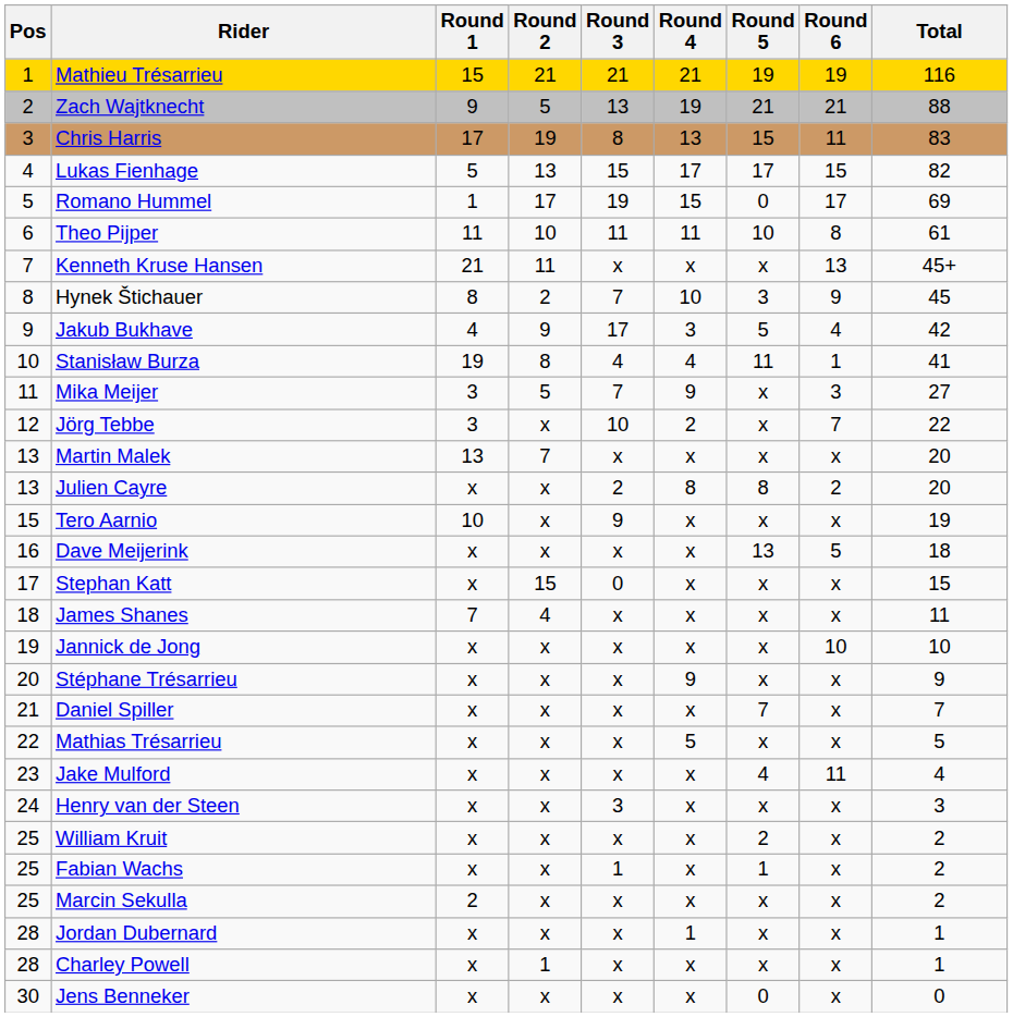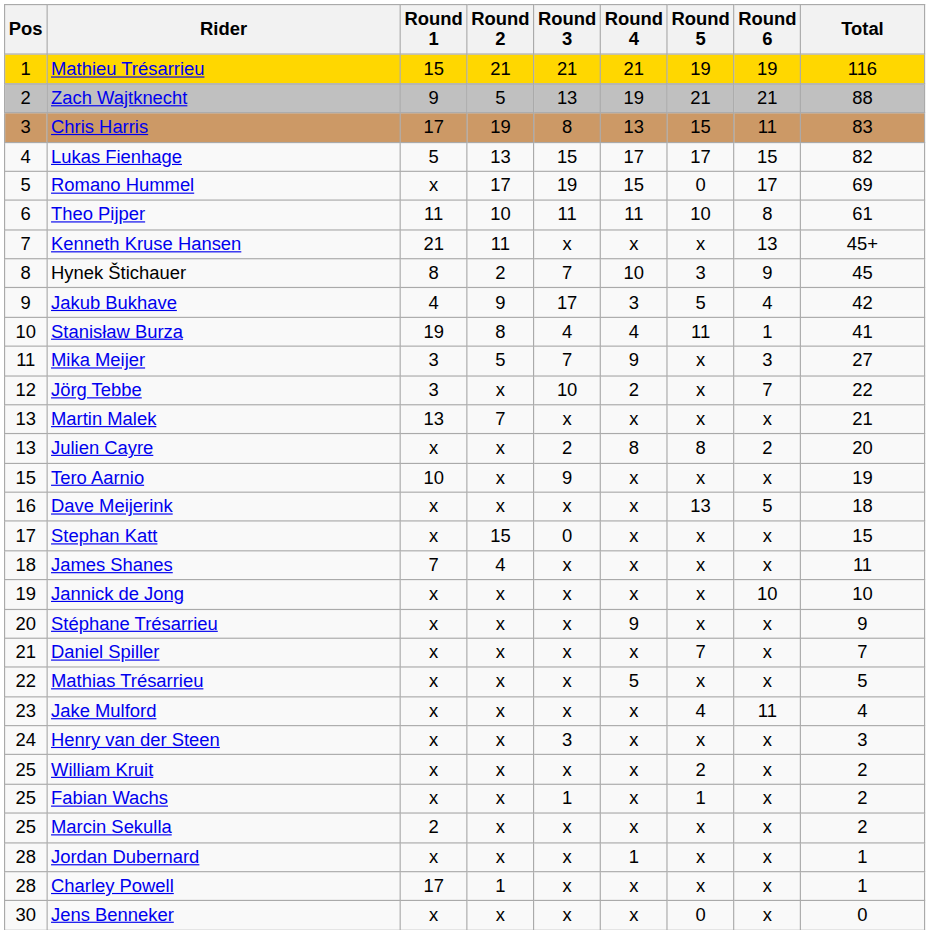 <table class="wikitable" style="font-size: 100%">
 <tr>
 <th width=20>Pos</th>
 <th width=300>Rider</th>
 <th width=40>Round 1</th>
 <th width=40>Round 2</th>
 <th width=40>Round 3</th>
 <th width=40>Round 4</th>
 <th width=40>Round 5</th>
 <th width=40>Round 6</th>
 <th width=100>Total</th>
 </tr>
 <tr align=center style="background-color: gold;">
 <td>1</td>
 <td align="left"> <a href='#'>Mathieu Trésarrieu</a></td>
 <td>15</td>
 <td>21</td>
 <td>21</td>
 <td>21</td>
 <td>19</td>
 <td>19</td>
 <td>116</td>
 </tr>
 <tr align=center style="background-color: silver;">
 <td>2</td>
 <td align="left"> <a href='#'>Zach Wajtknecht</a></td>
 <td>9</td>
 <td>5</td>
 <td>13</td>
 <td>19</td>
 <td>21</td>
 <td>21</td>
 <td>88</td>
 </tr>
 <tr align=center style="background-color: #cc9966;">
 <td>3</td>
 <td align="left"> <a href='#'>Chris Harris</a></td>
 <td>17</td>
 <td>19</td>
 <td>8</td>
 <td>13</td>
 <td>15</td>
 <td>11</td>
 <td>83</td>
 </tr>
 <tr align="center">
 <td>4</td>
 <td align="left"> <a href='#'>Lukas Fienhage</a></td>
 <td>5</td>
 <td>13</td>
 <td>15</td>
 <td>17</td>
 <td>17</td>
 <td>15</td>
 <td>82</td>
 </tr>
 <tr align="center">
 <td>5</td>
 <td align="left"> <a href='#'>Romano Hummel</a></td>
-<td>1</td>
+<td>x</td>
 <td>17</td>
 <td>19</td>
 <td>15</td>
 <td>0</td>
 <td>17</td>
 <td>69</td>
 </tr>
 <tr align="center">
 <td>6</td>
 <td align="left"> <a href='#'>Theo Pijper</a></td>
 <td>11</td>
 <td>10</td>
 <td>11</td>
 <td>11</td>
 <td>10</td>
 <td>8</td>
 <td>61</td>
 </tr>
 <tr align="center">
 <td>7</td>
 <td align="left"> <a href='#'>Kenneth Kruse Hansen</a></td>
 <td>21</td>
 <td>11</td>
 <td>x</td>
 <td>x</td>
 <td>x</td>
 <td>13</td>
 <td>45+</td>
 </tr>
 <tr align="center">
 <td>8</td>
 <td align="left"> Hynek Štichauer</td>
 <td>8</td>
 <td>2</td>
 <td>7</td>
 <td>10</td>
 <td>3</td>
 <td>9</td>
 <td>45</td>
 </tr>
 <tr align="center">
 <td>9</td>
 <td align="left"> <a href='#'>Jakub Bukhave</a></td>
 <td>4</td>
 <td>9</td>
 <td>17</td>
 <td>3</td>
 <td>5</td>
 <td>4</td>
 <td>42</td>
 </tr>
 <tr align="center">
 <td>10</td>
 <td align="left"> <a href='#'>Stanisław Burza</a></td>
 <td>19</td>
 <td>8</td>
 <td>4</td>
 <td>4</td>
 <td>11</td>
 <td>1</td>
 <td>41</td>
 </tr>
 <tr align="center">
 <td>11</td>
 <td align="left"> <a href='#'>Mika Meijer</a></td>
 <td>3</td>
 <td>5</td>
 <td>7</td>
 <td>9</td>
 <td>x</td>
 <td>3</td>
 <td>27</td>
 </tr>
 <tr align="center">
 <td>12</td>
 <td align="left"> <a href='#'>Jörg Tebbe</a></td>
 <td>3</td>
 <td>x</td>
 <td>10</td>
 <td>2</td>
 <td>x</td>
 <td>7</td>
 <td>22</td>
 </tr>
 <tr align="center">
 <td>13</td>
 <td align="left"> <a href='#'>Martin Malek</a></td>
 <td>13</td>
 <td>7</td>
 <td>x</td>
 <td>x</td>
 <td>x</td>
 <td>x</td>
-<td>20</td>
+<td>21</td>
 </tr>
 <tr align="center">
 <td>13</td>
 <td align="left"> <a href='#'>Julien Cayre</a></td>
 <td>x</td>
 <td>x</td>
 <td>2</td>
 <td>8</td>
 <td>8</td>
 <td>2</td>
 <td>20</td>
 </tr>
 <tr align="center">
 <td>15</td>
 <td align="left"> <a href='#'>Tero Aarnio</a></td>
 <td>10</td>
 <td>x</td>
 <td>9</td>
 <td>x</td>
 <td>x</td>
 <td>x</td>
 <td>19</td>
 </tr>
 <tr align="center">
 <td>16</td>
 <td align="left"> <a href='#'>Dave Meijerink</a></td>
 <td>x</td>
 <td>x</td>
 <td>x</td>
 <td>x</td>
 <td>13</td>
 <td>5</td>
 <td>18</td>
 </tr>
 <tr align="center">
 <td>17</td>
 <td align="left"> <a href='#'>Stephan Katt</a></td>
 <td>x</td>
 <td>15</td>
 <td>0</td>
 <td>x</td>
 <td>x</td>
 <td>x</td>
 <td>15</td>
 </tr>
 <tr align="center">
 <td>18</td>
 <td align="left"> <a href='#'>James Shanes</a></td>
 <td>7</td>
 <td>4</td>
 <td>x</td>
 <td>x</td>
 <td>x</td>
 <td>x</td>
 <td>11</td>
 </tr>
 <tr align="center">
 <td>19</td>
 <td align="left"> <a href='#'>Jannick de Jong</a></td>
 <td>x</td>
 <td>x</td>
 <td>x</td>
 <td>x</td>
 <td>x</td>
 <td>10</td>
 <td>10</td>
 </tr>
 <tr align="center">
 <td>20</td>
 <td align="left"> <a href='#'>Stéphane Trésarrieu</a></td>
 <td>x</td>
 <td>x</td>
 <td>x</td>
 <td>9</td>
 <td>x</td>
 <td>x</td>
 <td>9</td>
 </tr>
 <tr align="center">
 <td>21</td>
 <td align="left"> <a href='#'>Daniel Spiller</a></td>
 <td>x</td>
 <td>x</td>
 <td>x</td>
 <td>x</td>
 <td>7</td>
 <td>x</td>
 <td>7</td>
 </tr>
 <tr align="center">
 <td>22</td>
 <td align="left"> <a href='#'>Mathias Trésarrieu</a></td>
 <td>x</td>
 <td>x</td>
 <td>x</td>
 <td>5</td>
 <td>x</td>
 <td>x</td>
 <td>5</td>
 </tr>
 <tr align="center">
 <td>23</td>
 <td align="left"> <a href='#'>Jake Mulford</a></td>
 <td>x</td>
 <td>x</td>
 <td>x</td>
 <td>x</td>
 <td>4</td>
 <td>11</td>
 <td>4</td>
 </tr>
 <tr align="center">
 <td>24</td>
 <td align="left"> <a href='#'>Henry van der Steen</a></td>
 <td>x</td>
 <td>x</td>
 <td>3</td>
 <td>x</td>
 <td>x</td>
 <td>x</td>
 <td>3</td>
 </tr>
 <tr align="center">
 <td>25</td>
 <td align="left"> <a href='#'>William Kruit</a></td>
 <td>x</td>
 <td>x</td>
 <td>x</td>
 <td>x</td>
 <td>2</td>
 <td>x</td>
 <td>2</td>
 </tr>
 <tr align="center">
 <td>25</td>
 <td align="left"> <a href='#'>Fabian Wachs</a></td>
 <td>x</td>
 <td>x</td>
 <td>1</td>
 <td>x</td>
 <td>1</td>
 <td>x</td>
 <td>2</td>
 </tr>
 <tr align="center">
 <td>25</td>
 <td align="left"> <a href='#'>Marcin Sekulla</a></td>
 <td>2</td>
 <td>x</td>
 <td>x</td>
 <td>x</td>
 <td>x</td>
 <td>x</td>
 <td>2</td>
 </tr>
 <tr align="center">
 <td>28</td>
 <td align="left"> <a href='#'>Jordan Dubernard</a></td>
 <td>x</td>
 <td>x</td>
 <td>x</td>
 <td>1</td>
 <td>x</td>
 <td>x</td>
 <td>1</td>
 </tr>
 <tr align="center">
 <td>28</td>
 <td align="left"> <a href='#'>Charley Powell</a></td>
-<td>x</td>
+<td>17</td>
 <td>1</td>
 <td>x</td>
 <td>x</td>
 <td>x</td>
 <td>x</td>
 <td>1</td>
 </tr>
 <tr align="center">
 <td>30</td>
 <td align="left"> <a href='#'>Jens Benneker</a></td>
 <td>x</td>
 <td>x</td>
 <td>x</td>
 <td>x</td>
 <td>0</td>
 <td>x</td>
 <td>0</td>
 </tr>
 </table>
